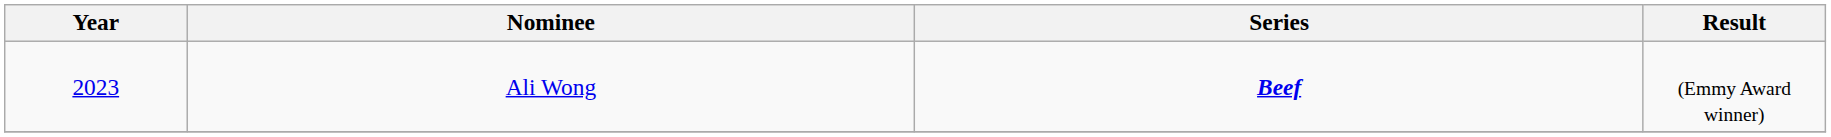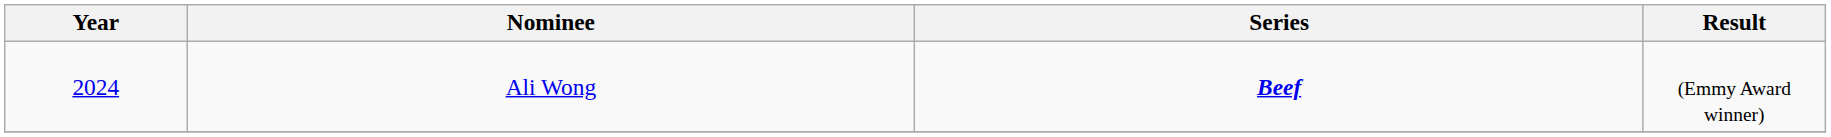 <table class="wikitable" style="text-align: center">
 <tr>
 <th style="width:10%;">Year</th>
 <th style="width:40%;">Nominee</th>
 <th style="width:40%;">Series</th>
 <th style="width:10%;">Result</th>
 </tr>
 <tr>
-<td><a href='#'>2023</a></td>
+<td><a href='#'>2024</a></td>
 <td><a href='#'>Ali Wong</a></td>
 <td><strong><em><a href='#'>Beef</a></em></strong></td>
 <td> <br><small>(Emmy Award winner)</small></td>
 </tr>
 <tr>
 </tr>
 </table>
